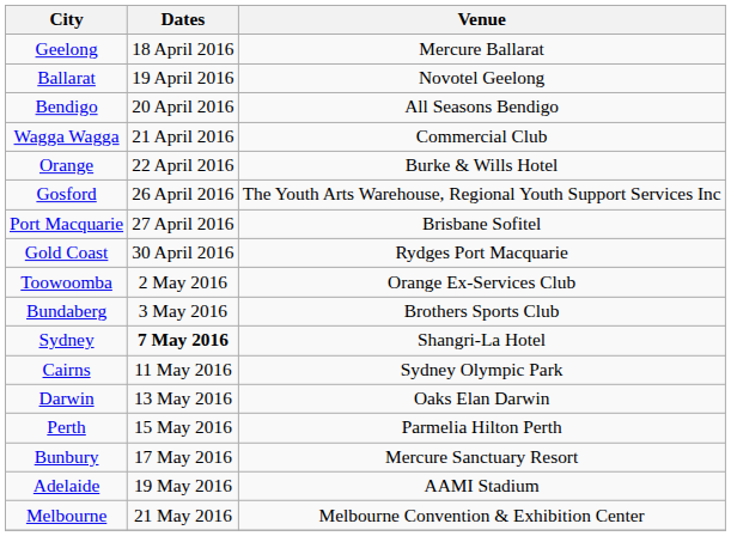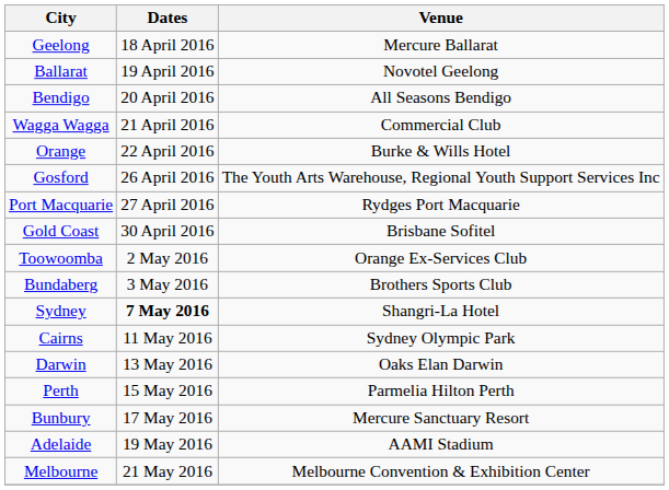 <table class=wikitable style=text-align:center;>
 <tr>
 <th>City</th>
 <th>Dates</th>
 <th>Venue</th>
 </tr>
 <tr>
 <td><a href='#'>Geelong</a></td>
 <td>18 April 2016</td>
 <td>Mercure Ballarat</td>
 </tr>
 <tr>
 <td><a href='#'>Ballarat</a></td>
 <td>19 April 2016</td>
 <td>Novotel Geelong</td>
 </tr>
 <tr>
 <td><a href='#'>Bendigo</a></td>
 <td>20 April 2016</td>
 <td>All Seasons Bendigo</td>
 </tr>
 <tr>
 <td><a href='#'>Wagga Wagga</a></td>
 <td>21 April 2016</td>
 <td>Commercial Club</td>
 </tr>
 <tr>
 <td><a href='#'>Orange</a></td>
 <td>22 April 2016</td>
 <td>Burke & Wills Hotel</td>
 </tr>
 <tr>
 <td><a href='#'>Gosford</a></td>
 <td>26 April 2016</td>
 <td>The Youth Arts Warehouse, Regional Youth Support Services Inc</td>
 </tr>
 <tr>
 <td><a href='#'>Port Macquarie</a></td>
 <td>27 April 2016</td>
-<td>Brisbane Sofitel</td>
+<td>Rydges Port Macquarie</td>
 </tr>
 <tr>
 <td><a href='#'>Gold Coast</a></td>
 <td>30 April 2016</td>
-<td>Rydges Port Macquarie</td>
+<td>Brisbane Sofitel</td>
 </tr>
 <tr>
 <td><a href='#'>Toowoomba</a></td>
 <td>2 May 2016</td>
 <td>Orange Ex-Services Club</td>
 </tr>
 <tr>
 <td><a href='#'>Bundaberg</a></td>
 <td>3 May 2016</td>
 <td>Brothers Sports Club</td>
 </tr>
 <tr>
 <td><a href='#'>Sydney</a></td>
 <td><strong>7 May 2016</strong></td>
 <td>Shangri-La Hotel</td>
 </tr>
 <tr>
 <td><a href='#'>Cairns</a></td>
 <td>11 May 2016</td>
 <td>Sydney Olympic Park</td>
 </tr>
 <tr>
 <td><a href='#'>Darwin</a></td>
 <td>13 May 2016</td>
 <td>Oaks Elan Darwin</td>
 </tr>
 <tr>
 <td><a href='#'>Perth</a></td>
 <td>15 May 2016</td>
 <td>Parmelia Hilton Perth</td>
 </tr>
 <tr>
 <td><a href='#'>Bunbury</a></td>
 <td>17 May 2016</td>
 <td>Mercure Sanctuary Resort</td>
 </tr>
 <tr>
 <td><a href='#'>Adelaide</a></td>
 <td>19 May 2016</td>
 <td>AAMI Stadium</td>
 </tr>
 <tr>
 <td><a href='#'>Melbourne</a></td>
 <td>21 May 2016</td>
 <td>Melbourne Convention & Exhibition Center</td>
 </tr>
 <tr>
 </tr>
 </table>
